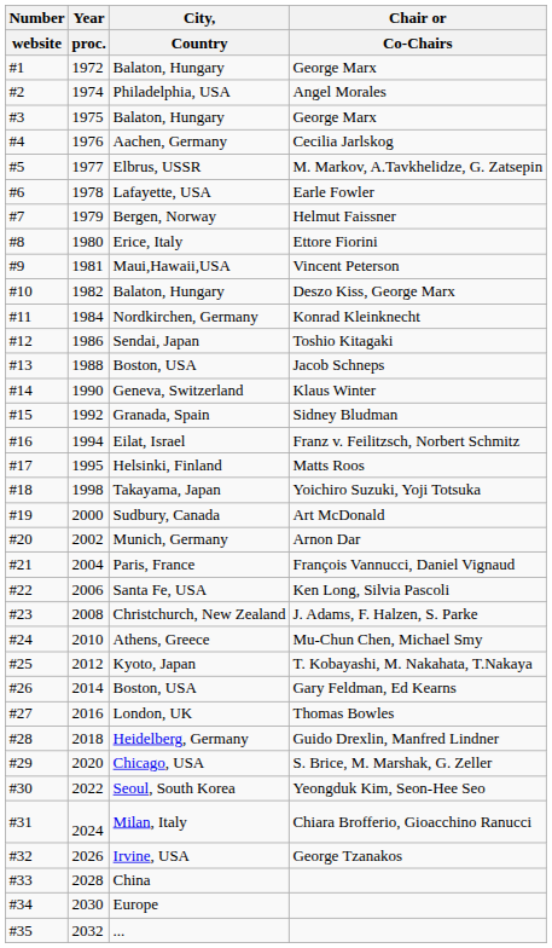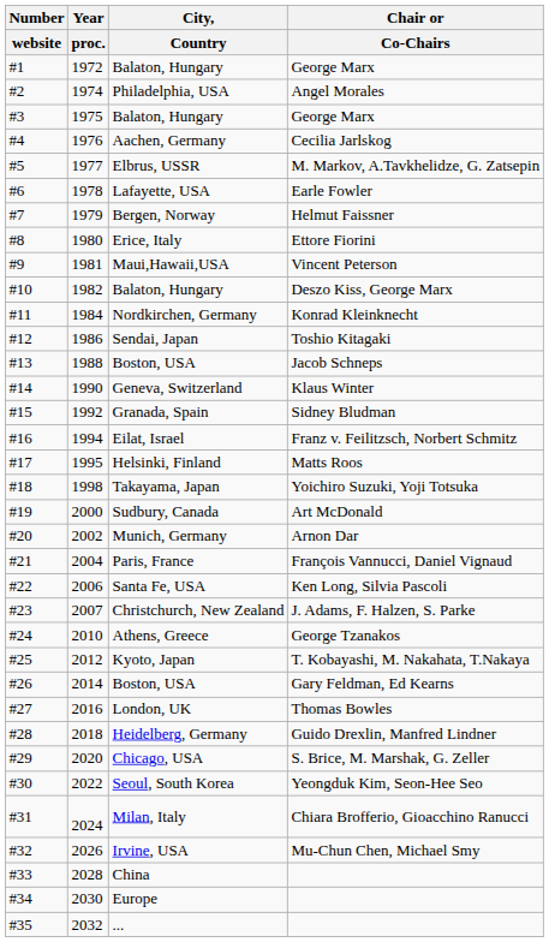 <table class="wikitable">
 <tr>
 <th>Number</th>
 <th>Year</th>
 <th>City,</th>
 <th>Chair or</th>
 </tr>
 <tr>
 <th>website</th>
 <th>proc.</th>
 <th>Country</th>
 <th>Co-Chairs</th>
 </tr>
 <tr>
 <td>#1</td>
 <td>1972</td>
 <td>Balaton, Hungary</td>
 <td>George Marx</td>
 </tr>
 <tr>
 <td>#2</td>
 <td>1974</td>
 <td>Philadelphia, USA</td>
 <td>Angel Morales</td>
 </tr>
 <tr>
 <td>#3</td>
 <td>1975</td>
 <td>Balaton, Hungary</td>
 <td>George Marx</td>
 </tr>
 <tr>
 <td>#4</td>
 <td>1976</td>
 <td>Aachen, Germany</td>
 <td>Cecilia Jarlskog</td>
 </tr>
 <tr>
 <td>#5</td>
 <td>1977</td>
 <td>Elbrus, USSR</td>
 <td>M. Markov, A.Tavkhelidze, G. Zatsepin</td>
 </tr>
 <tr>
 <td>#6</td>
 <td>1978</td>
 <td>Lafayette, USA</td>
 <td>Earle Fowler</td>
 </tr>
 <tr>
 <td>#7</td>
 <td>1979</td>
 <td>Bergen, Norway</td>
 <td>Helmut Faissner</td>
 </tr>
 <tr>
 <td>#8</td>
 <td>1980</td>
 <td>Erice, Italy</td>
 <td>Ettore Fiorini</td>
 </tr>
 <tr>
 <td>#9</td>
 <td>1981</td>
 <td>Maui,Hawaii,USA</td>
 <td>Vincent Peterson</td>
 </tr>
 <tr>
 <td>#10</td>
 <td>1982</td>
 <td>Balaton, Hungary</td>
 <td>Deszo Kiss, George Marx</td>
 </tr>
 <tr>
 <td>#11</td>
 <td>1984</td>
 <td>Nordkirchen, Germany</td>
 <td>Konrad Kleinknecht</td>
 </tr>
 <tr>
 <td>#12</td>
 <td>1986</td>
 <td>Sendai, Japan</td>
 <td>Toshio Kitagaki</td>
 </tr>
 <tr>
 <td>#13</td>
 <td>1988</td>
 <td>Boston, USA</td>
 <td>Jacob Schneps</td>
 </tr>
 <tr>
 <td>#14</td>
 <td>1990</td>
 <td>Geneva, Switzerland</td>
 <td>Klaus Winter</td>
 </tr>
 <tr>
 <td>#15</td>
 <td>1992</td>
 <td>Granada, Spain</td>
 <td>Sidney Bludman</td>
 </tr>
 <tr>
 <td>#16</td>
 <td>1994</td>
 <td>Eilat, Israel</td>
 <td>Franz v. Feilitzsch, Norbert Schmitz</td>
 </tr>
 <tr>
 <td>#17</td>
 <td>1995</td>
 <td>Helsinki, Finland</td>
 <td>Matts Roos</td>
 </tr>
 <tr>
 <td>#18</td>
 <td>1998</td>
 <td>Takayama, Japan</td>
 <td>Yoichiro Suzuki, Yoji Totsuka</td>
 </tr>
 <tr>
 <td>#19</td>
 <td>2000</td>
 <td>Sudbury, Canada</td>
 <td>Art McDonald</td>
 </tr>
 <tr>
 <td>#20</td>
 <td>2002</td>
 <td>Munich, Germany</td>
 <td>Arnon Dar</td>
 </tr>
 <tr>
 <td>#21</td>
 <td>2004</td>
 <td>Paris, France</td>
 <td>François Vannucci, Daniel Vignaud</td>
 </tr>
 <tr>
 <td>#22</td>
 <td>2006</td>
 <td>Santa Fe, USA</td>
 <td>Ken Long, Silvia Pascoli</td>
 </tr>
 <tr>
 <td>#23</td>
-<td>2008</td>
+<td>2007</td>
 <td>Christchurch, New Zealand</td>
 <td>J. Adams, F. Halzen, S. Parke</td>
 </tr>
 <tr>
 <td>#24</td>
 <td>2010</td>
 <td>Athens, Greece</td>
-<td>Mu-Chun Chen, Michael Smy</td>
+<td>George Tzanakos</td>
 </tr>
 <tr>
 <td>#25</td>
 <td>2012</td>
 <td>Kyoto, Japan</td>
 <td>T. Kobayashi, M. Nakahata, T.Nakaya</td>
 </tr>
 <tr>
 <td>#26</td>
 <td>2014</td>
 <td>Boston, USA</td>
 <td>Gary Feldman, Ed Kearns</td>
 </tr>
 <tr>
 <td>#27</td>
 <td>2016</td>
 <td>London, UK</td>
 <td>Thomas Bowles</td>
 </tr>
 <tr>
 <td>#28 </td>
 <td>2018 </td>
 <td><a href='#'>Heidelberg</a>, Germany</td>
 <td>Guido Drexlin, Manfred Lindner</td>
 </tr>
 <tr>
 <td>#29 </td>
 <td>2020  </td>
 <td><a href='#'>Chicago</a>, USA</td>
 <td>S. Brice, M. Marshak, G. Zeller</td>
 </tr>
 <tr>
 <td>#30 </td>
 <td>2022  </td>
 <td><a href='#'>Seoul</a>, South Korea</td>
 <td>Yeongduk Kim, Seon-Hee Seo</td>
 </tr>
 <tr>
 <td>#31 </td>
 <td><br>2024  </td>
 <td><a href='#'>Milan</a>, Italy</td>
 <td>Chiara Brofferio, Gioacchino Ranucci</td>
 </tr>
 <tr>
 <td>#32 </td>
 <td>2026</td>
 <td><a href='#'>Irvine</a>, USA</td>
-<td>George Tzanakos</td>
+<td>Mu-Chun Chen, Michael Smy</td>
 </tr>
 <tr>
 <td>#33</td>
 <td>2028</td>
 <td>China</td>
 <td></td>
 </tr>
 <tr>
 <td>#34</td>
 <td>2030</td>
 <td>Europe</td>
 <td></td>
 </tr>
 <tr>
 <td>#35</td>
 <td>2032</td>
 <td>...</td>
 <td></td>
 </tr>
 </table>
